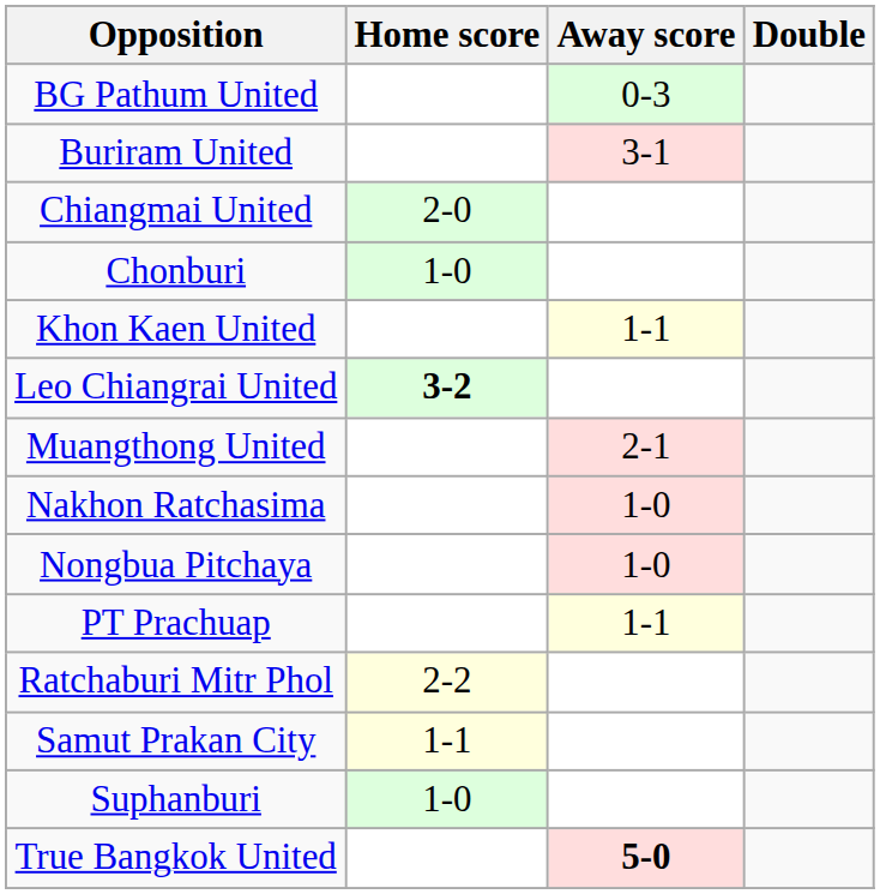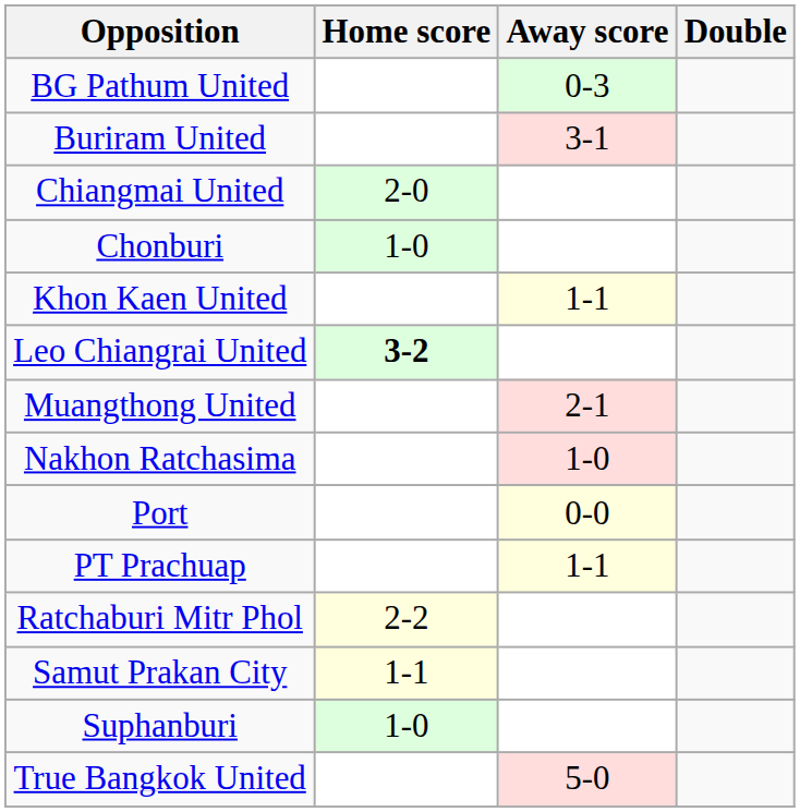 <table class="wikitable" style="text-align: center;">
 <tr>
 <th>Opposition</th>
 <th>Home score</th>
 <th>Away score</th>
 <th>Double</th>
 </tr>
 <tr>
 <td><a href='#'>BG Pathum United</a></td>
 <td style="background:#fff;"></td>
 <td style="background:#dfd;">0-3</td>
 <td></td>
 </tr>
 <tr>
 <td><a href='#'>Buriram United</a></td>
 <td style="background:#fff;"></td>
 <td style="background:#fdd;">3-1</td>
 <td></td>
 </tr>
 <tr>
 <td><a href='#'>Chiangmai United</a></td>
 <td style="background:#dfd;">2-0</td>
 <td style="background:#fff;"></td>
 <td></td>
 </tr>
 <tr>
 <td><a href='#'>Chonburi</a></td>
 <td style="background:#dfd;">1-0</td>
 <td style="background:#fff;"></td>
 <td></td>
 </tr>
 <tr>
 <td><a href='#'>Khon Kaen United</a></td>
 <td style="background:#fff;"></td>
 <td style="background:#ffd;">1-1</td>
 <td></td>
 </tr>
 <tr>
 <td><a href='#'>Leo Chiangrai United</a></td>
 <td style="background:#dfd;"><strong>3-2</strong></td>
 <td style="background:#fff;"></td>
 <td></td>
 </tr>
 <tr>
 <td><a href='#'>Muangthong United</a></td>
 <td style="background:#fff;"></td>
 <td style="background:#fdd;">2-1</td>
 <td></td>
 </tr>
 <tr>
 <td><a href='#'>Nakhon Ratchasima</a></td>
 <td style="background:#fff;"></td>
 <td style="background:#fdd;">1-0</td>
 <td></td>
 </tr>
 <tr>
-<td><a href='#'>Nongbua Pitchaya</a></td>
+<td><a href='#'>Port</a></td>
 <td style="background:#fff;"></td>
-<td style="background:#fdd;">1-0</td>
+<td style="background:#ffd;">0-0</td>
 <td></td>
 </tr>
 <tr>
 <td><a href='#'>PT Prachuap</a></td>
 <td style="background:#fff;"></td>
 <td style="background:#ffd;">1-1</td>
 <td></td>
 </tr>
 <tr>
 <td><a href='#'>Ratchaburi Mitr Phol</a></td>
 <td style="background:#ffd;">2-2</td>
 <td style="background:#fff;"></td>
 <td></td>
 </tr>
 <tr>
 <td><a href='#'>Samut Prakan City</a></td>
 <td style="background:#ffd;">1-1</td>
 <td style="background:#fff;"></td>
 <td></td>
 </tr>
 <tr>
 <td><a href='#'>Suphanburi</a></td>
 <td style="background:#dfd;">1-0</td>
 <td style="background:#fff;"></td>
 <td></td>
 </tr>
 <tr>
 <td><a href='#'>True Bangkok United</a></td>
 <td style="background:#fff;"></td>
-<td style="background:#fdd;"><strong>5-0</strong></td>
+<td style="background:#fdd;">5-0</td>
 <td></td>
 </tr>
 <tr>
 </tr>
 </table>
